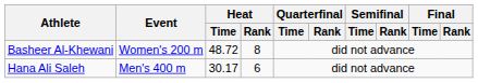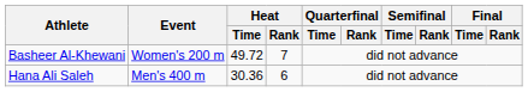 <table class=wikitable style="font-size:90%">
 <tr>
 <th rowspan="2">Athlete</th>
 <th rowspan="2">Event</th>
 <th colspan="2">Heat</th>
 <th colspan="2">Quarterfinal</th>
 <th colspan="2">Semifinal</th>
 <th colspan="2">Final</th>
 </tr>
 <tr style="font-size:95%">
 <th>Time</th>
 <th>Rank</th>
 <th>Time</th>
 <th>Rank</th>
 <th>Time</th>
 <th>Rank</th>
 <th>Time</th>
 <th>Rank</th>
 </tr>
 <tr align=center>
 <td align=left><a href='#'>Basheer Al-Khewani</a></td>
 <td align=left><a href='#'>Women's 200 m</a></td>
-<td>48.72</td>
-<td>8</td>
+<td>49.72</td>
+<td>7</td>
 <td colspan=6>did not advance</td>
 </tr>
 <tr align=center>
 <td align=left><a href='#'>Hana Ali Saleh</a></td>
 <td align=left><a href='#'>Men's 400 m</a></td>
-<td>30.17</td>
+<td>30.36</td>
 <td>6</td>
 <td colspan=6>did not advance</td>
 </tr>
 </table>
